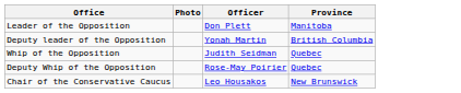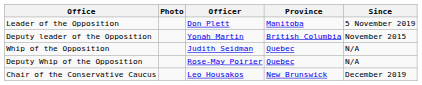 <table class="wikitable">
 <tr>
 <th>Office</th>
 <th>Photo</th>
 <th>Officer</th>
 <th>Province</th>
+<th>Since</th>
 </tr>
 <tr>
 <td>Leader of the Opposition</td>
 <td></td>
 <td><a href='#'>Don Plett</a></td>
 <td><a href='#'>Manitoba</a></td>
+<td>5 November 2019</td>
 </tr>
 <tr>
 <td>Deputy leader of the Opposition</td>
 <td></td>
 <td><a href='#'>Yonah Martin</a></td>
 <td><a href='#'>British Columbia</a></td>
+<td>November 2015</td>
 </tr>
 <tr>
 <td>Whip of the Opposition</td>
 <td></td>
 <td><a href='#'>Judith Seidman</a></td>
 <td><a href='#'>Quebec</a></td>
+<td>N/A</td>
 </tr>
 <tr>
 <td>Deputy Whip of the Opposition</td>
 <td></td>
 <td><a href='#'>Rose-May Poirier</a></td>
 <td><a href='#'>Quebec</a></td>
+<td>N/A</td>
 </tr>
 <tr>
 <td>Chair of the Conservative Caucus</td>
 <td></td>
 <td><a href='#'>Leo Housakos</a></td>
 <td><a href='#'>New Brunswick</a></td>
+<td>December 2019</td>
 </tr>
 </table>
